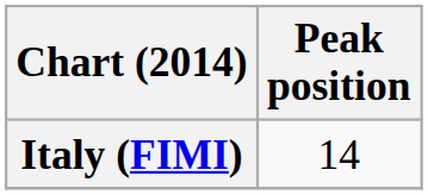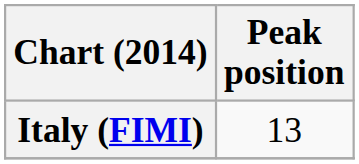 <table class="wikitable sortable plainrowheaders">
 <tr>
 <th>Chart (2014)</th>
 <th>Peak<br>position</th>
 </tr>
 <tr>
 <th scope="row">Italy (<a href='#'>FIMI</a>)</th>
-<td style="text-align:center;">14</td>
+<td style="text-align:center;">13</td>
 </tr>
 <tr>
 </tr>
 </table>
